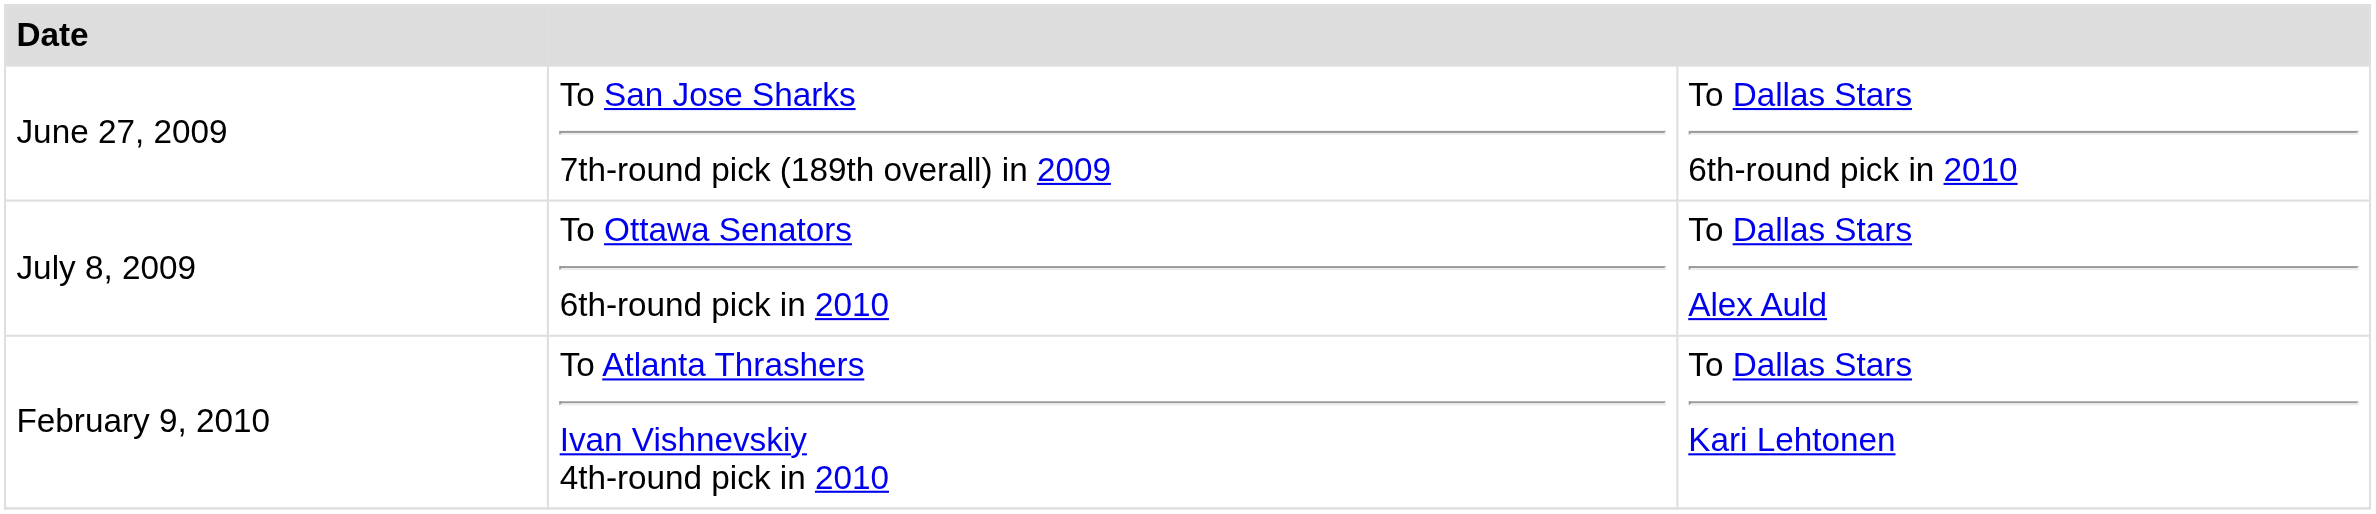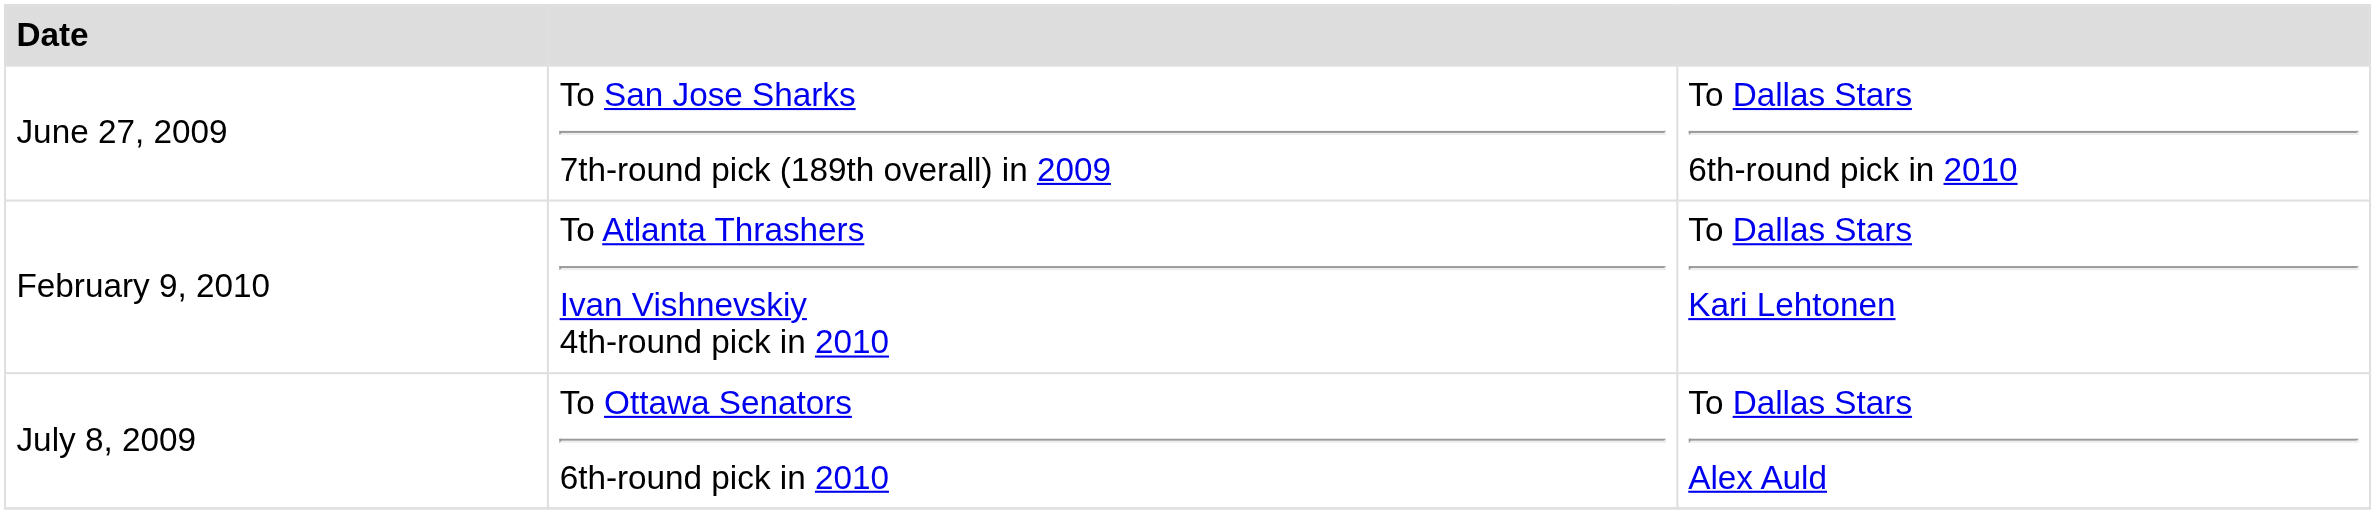 <table border=1 style="border-collapse:collapse" bordercolor="#DFDFDF"  cellpadding="5" width=90%>
 <tr bgcolor="#dddddd">
 <td><strong>Date</strong></td>
 <th colspan="2"></th>
 </tr>
 <tr>
 <td>June 27, 2009</td>
 <td valign="top">To <a href='#'>San Jose Sharks</a> <hr>7th-round pick (189th overall) in <a href='#'>2009</a></td>
 <td valign="top">To <a href='#'>Dallas Stars</a> <hr>6th-round pick in <a href='#'>2010</a></td>
 </tr>
 <tr>
+<td>February 9, 2010</td>
+<td valign="top">To <a href='#'>Atlanta Thrashers</a> <hr><a href='#'>Ivan Vishnevskiy</a><br>4th-round pick in <a href='#'>2010</a></td>
+<td valign="top">To <a href='#'>Dallas Stars</a> <hr><a href='#'>Kari Lehtonen</a></td>
+</tr>
+<tr>
 <td>July 8, 2009</td>
 <td valign="top">To <a href='#'>Ottawa Senators</a> <hr>6th-round pick in <a href='#'>2010</a></td>
 <td valign="top">To <a href='#'>Dallas Stars</a> <hr><a href='#'>Alex Auld</a></td>
 </tr>
 <tr>
-<td>February 9, 2010</td>
-<td valign="top">To <a href='#'>Atlanta Thrashers</a> <hr><a href='#'>Ivan Vishnevskiy</a><br>4th-round pick in <a href='#'>2010</a></td>
-<td valign="top">To <a href='#'>Dallas Stars</a> <hr><a href='#'>Kari Lehtonen</a></td>
-</tr>
-<tr>
 </tr>
 </table>
